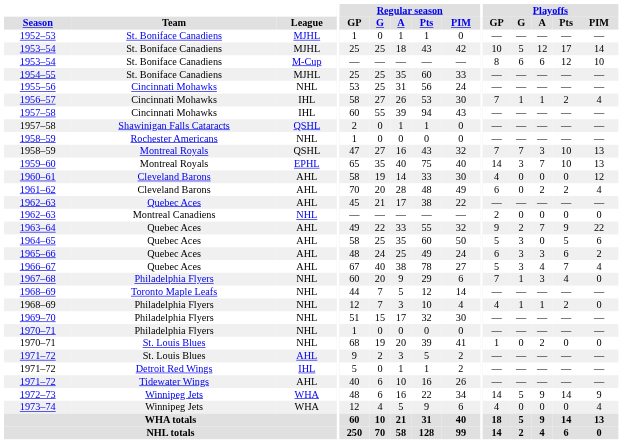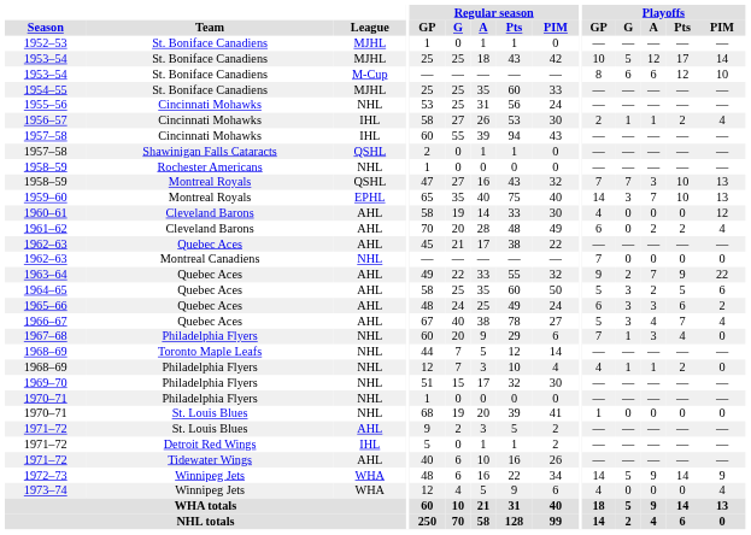 <table border="0" cellpadding="1" cellspacing="0" style="text-align:center; width:60em">
 <tr bgcolor="#e0e0e0">
 <th colspan="3" bgcolor="#ffffff"></th>
 <th rowspan="100" bgcolor="#ffffff"></th>
 <th colspan="5"><a href='#'>Regular season</a></th>
 <th rowspan="100" bgcolor="#ffffff"></th>
 <th colspan="5"><a href='#'>Playoffs</a></th>
 </tr>
 <tr bgcolor="#e0e0e0">
 <th><a href='#'>Season</a></th>
 <th>Team</th>
 <th>League</th>
 <th>GP</th>
 <th><a href='#'>G</a></th>
 <th><a href='#'>A</a></th>
 <th><a href='#'>Pts</a></th>
 <th><a href='#'>PIM</a></th>
 <th>GP</th>
 <th>G</th>
 <th>A</th>
 <th>Pts</th>
 <th>PIM</th>
 </tr>
 <tr>
 <td><a href='#'>1952–53</a></td>
 <td><a href='#'>St. Boniface Canadiens</a></td>
 <td><a href='#'>MJHL</a></td>
 <td>1</td>
 <td>0</td>
 <td>1</td>
 <td>1</td>
 <td>0</td>
 <td>—</td>
 <td>—</td>
 <td>—</td>
 <td>—</td>
 <td>—</td>
 </tr>
 <tr bgcolor="#f0f0f0">
 <td><a href='#'>1953–54</a></td>
 <td>St. Boniface Canadiens</td>
 <td>MJHL</td>
 <td>25</td>
 <td>25</td>
 <td>18</td>
 <td>43</td>
 <td>42</td>
 <td>10</td>
 <td>5</td>
 <td>12</td>
 <td>17</td>
 <td>14</td>
 </tr>
 <tr>
 <td><a href='#'>1953–54</a></td>
 <td>St. Boniface Canadiens</td>
 <td><a href='#'>M-Cup</a></td>
 <td>—</td>
 <td>—</td>
 <td>—</td>
 <td>—</td>
 <td>—</td>
 <td>8</td>
 <td>6</td>
 <td>6</td>
 <td>12</td>
 <td>10</td>
 </tr>
 <tr bgcolor="#f0f0f0">
 <td><a href='#'>1954–55</a></td>
 <td>St. Boniface Canadiens</td>
 <td>MJHL</td>
 <td>25</td>
 <td>25</td>
 <td>35</td>
 <td>60</td>
 <td>33</td>
 <td>—</td>
 <td>—</td>
 <td>—</td>
 <td>—</td>
 <td>—</td>
 </tr>
 <tr>
 <td><a href='#'>1955–56</a></td>
 <td><a href='#'>Cincinnati Mohawks</a></td>
 <td>NHL</td>
 <td>53</td>
 <td>25</td>
 <td>31</td>
 <td>56</td>
 <td>24</td>
 <td>—</td>
 <td>—</td>
 <td>—</td>
 <td>—</td>
 <td>—</td>
 </tr>
 <tr bgcolor="#f0f0f0">
 <td><a href='#'>1956–57</a></td>
 <td>Cincinnati Mohawks</td>
 <td>IHL</td>
 <td>58</td>
 <td>27</td>
 <td>26</td>
 <td>53</td>
 <td>30</td>
-<td>7</td>
+<td>2</td>
 <td>1</td>
 <td>1</td>
 <td>2</td>
 <td>4</td>
 </tr>
 <tr>
 <td><a href='#'>1957–58</a></td>
 <td>Cincinnati Mohawks</td>
 <td>IHL</td>
 <td>60</td>
 <td>55</td>
 <td>39</td>
 <td>94</td>
 <td>43</td>
 <td>—</td>
 <td>—</td>
 <td>—</td>
 <td>—</td>
 <td>—</td>
 </tr>
 <tr bgcolor="#f0f0f0">
 <td>1957–58</td>
 <td><a href='#'>Shawinigan Falls Cataracts</a></td>
 <td><a href='#'>QSHL</a></td>
 <td>2</td>
 <td>0</td>
 <td>1</td>
 <td>1</td>
 <td>0</td>
 <td>—</td>
 <td>—</td>
 <td>—</td>
 <td>—</td>
 <td>—</td>
 </tr>
 <tr>
 <td><a href='#'>1958–59</a></td>
 <td><a href='#'>Rochester Americans</a></td>
 <td>NHL</td>
 <td>1</td>
 <td>0</td>
 <td>0</td>
 <td>0</td>
 <td>0</td>
 <td>—</td>
 <td>—</td>
 <td>—</td>
 <td>—</td>
 <td>—</td>
 </tr>
 <tr bgcolor="#f0f0f0">
 <td>1958–59</td>
 <td><a href='#'>Montreal Royals</a></td>
 <td>QSHL</td>
 <td>47</td>
 <td>27</td>
 <td>16</td>
 <td>43</td>
 <td>32</td>
 <td>7</td>
 <td>7</td>
 <td>3</td>
 <td>10</td>
 <td>13</td>
 </tr>
 <tr>
 <td><a href='#'>1959–60</a></td>
 <td>Montreal Royals</td>
 <td><a href='#'>EPHL</a></td>
 <td>65</td>
 <td>35</td>
 <td>40</td>
 <td>75</td>
 <td>40</td>
 <td>14</td>
 <td>3</td>
 <td>7</td>
 <td>10</td>
 <td>13</td>
 </tr>
 <tr bgcolor="#f0f0f0">
 <td><a href='#'>1960–61</a></td>
 <td><a href='#'>Cleveland Barons</a></td>
 <td>AHL</td>
 <td>58</td>
 <td>19</td>
 <td>14</td>
 <td>33</td>
 <td>30</td>
 <td>4</td>
 <td>0</td>
 <td>0</td>
 <td>0</td>
 <td>12</td>
 </tr>
 <tr>
 <td><a href='#'>1961–62</a></td>
 <td>Cleveland Barons</td>
 <td>AHL</td>
 <td>70</td>
 <td>20</td>
 <td>28</td>
 <td>48</td>
 <td>49</td>
 <td>6</td>
 <td>0</td>
 <td>2</td>
 <td>2</td>
 <td>4</td>
 </tr>
 <tr bgcolor="#f0f0f0">
 <td><a href='#'>1962–63</a></td>
 <td><a href='#'>Quebec Aces</a></td>
 <td>AHL</td>
 <td>45</td>
 <td>21</td>
 <td>17</td>
 <td>38</td>
 <td>22</td>
 <td>—</td>
 <td>—</td>
 <td>—</td>
 <td>—</td>
 <td>—</td>
 </tr>
 <tr>
 <td><a href='#'>1962–63</a></td>
 <td>Montreal Canadiens</td>
 <td><a href='#'>NHL</a></td>
 <td>—</td>
 <td>—</td>
 <td>—</td>
 <td>—</td>
 <td>—</td>
-<td>2</td>
+<td>7</td>
 <td>0</td>
 <td>0</td>
 <td>0</td>
 <td>0</td>
 </tr>
 <tr bgcolor="#f0f0f0">
 <td><a href='#'>1963–64</a></td>
 <td>Quebec Aces</td>
 <td>AHL</td>
 <td>49</td>
 <td>22</td>
 <td>33</td>
 <td>55</td>
 <td>32</td>
 <td>9</td>
 <td>2</td>
 <td>7</td>
 <td>9</td>
 <td>22</td>
 </tr>
 <tr>
 <td><a href='#'>1964–65</a></td>
 <td>Quebec Aces</td>
 <td>AHL</td>
 <td>58</td>
 <td>25</td>
 <td>35</td>
 <td>60</td>
 <td>50</td>
 <td>5</td>
 <td>3</td>
-<td>0</td>
+<td>2</td>
 <td>5</td>
 <td>6</td>
 </tr>
 <tr bgcolor="#f0f0f0">
 <td><a href='#'>1965–66</a></td>
 <td>Quebec Aces</td>
 <td>AHL</td>
 <td>48</td>
 <td>24</td>
 <td>25</td>
 <td>49</td>
 <td>24</td>
 <td>6</td>
 <td>3</td>
 <td>3</td>
 <td>6</td>
 <td>2</td>
 </tr>
 <tr>
 <td><a href='#'>1966–67</a></td>
 <td>Quebec Aces</td>
 <td>AHL</td>
 <td>67</td>
 <td>40</td>
 <td>38</td>
 <td>78</td>
 <td>27</td>
 <td>5</td>
 <td>3</td>
 <td>4</td>
 <td>7</td>
 <td>4</td>
 </tr>
 <tr bgcolor="#f0f0f0">
 <td><a href='#'>1967–68</a></td>
 <td><a href='#'>Philadelphia Flyers</a></td>
 <td>NHL</td>
 <td>60</td>
 <td>20</td>
 <td>9</td>
 <td>29</td>
 <td>6</td>
 <td>7</td>
 <td>1</td>
 <td>3</td>
 <td>4</td>
 <td>0</td>
 </tr>
 <tr>
 <td><a href='#'>1968–69</a></td>
 <td><a href='#'>Toronto Maple Leafs</a></td>
 <td>NHL</td>
 <td>44</td>
 <td>7</td>
 <td>5</td>
 <td>12</td>
 <td>14</td>
 <td>—</td>
 <td>—</td>
 <td>—</td>
 <td>—</td>
 <td>—</td>
 </tr>
 <tr bgcolor="#f0f0f0">
 <td>1968–69</td>
 <td>Philadelphia Flyers</td>
 <td>NHL</td>
 <td>12</td>
 <td>7</td>
 <td>3</td>
 <td>10</td>
 <td>4</td>
 <td>4</td>
 <td>1</td>
 <td>1</td>
 <td>2</td>
 <td>0</td>
 </tr>
 <tr>
 <td><a href='#'>1969–70</a></td>
 <td>Philadelphia Flyers</td>
 <td>NHL</td>
 <td>51</td>
 <td>15</td>
 <td>17</td>
 <td>32</td>
 <td>30</td>
 <td>—</td>
 <td>—</td>
 <td>—</td>
 <td>—</td>
 <td>—</td>
 </tr>
 <tr bgcolor="#f0f0f0">
 <td><a href='#'>1970–71</a></td>
 <td>Philadelphia Flyers</td>
 <td>NHL</td>
 <td>1</td>
 <td>0</td>
 <td>0</td>
 <td>0</td>
 <td>0</td>
 <td>—</td>
 <td>—</td>
 <td>—</td>
 <td>—</td>
 <td>—</td>
 </tr>
 <tr>
 <td>1970–71</td>
 <td><a href='#'>St. Louis Blues</a></td>
 <td>NHL</td>
 <td>68</td>
 <td>19</td>
 <td>20</td>
 <td>39</td>
 <td>41</td>
 <td>1</td>
 <td>0</td>
-<td>2</td>
+<td>0</td>
 <td>0</td>
 <td>0</td>
 </tr>
 <tr bgcolor="#f0f0f0">
 <td><a href='#'>1971–72</a></td>
 <td>St. Louis Blues</td>
 <td><a href='#'>AHL</a></td>
 <td>9</td>
 <td>2</td>
 <td>3</td>
 <td>5</td>
 <td>2</td>
 <td>—</td>
 <td>—</td>
 <td>—</td>
 <td>—</td>
 <td>—</td>
 </tr>
 <tr>
 <td>1971–72</td>
 <td><a href='#'>Detroit Red Wings</a></td>
 <td><a href='#'>IHL</a></td>
 <td>5</td>
 <td>0</td>
 <td>1</td>
 <td>1</td>
 <td>2</td>
 <td>—</td>
 <td>—</td>
 <td>—</td>
 <td>—</td>
 <td>—</td>
 </tr>
 <tr bgcolor="#f0f0f0">
 <td><a href='#'>1971–72</a></td>
 <td><a href='#'>Tidewater Wings</a></td>
 <td>AHL</td>
 <td>40</td>
 <td>6</td>
 <td>10</td>
 <td>16</td>
 <td>26</td>
 <td>—</td>
 <td>—</td>
 <td>—</td>
 <td>—</td>
 <td>—</td>
 </tr>
 <tr>
 <td><a href='#'>1972–73</a></td>
 <td><a href='#'>Winnipeg Jets</a></td>
 <td><a href='#'>WHA</a></td>
 <td>48</td>
 <td>6</td>
 <td>16</td>
 <td>22</td>
 <td>34</td>
 <td>14</td>
 <td>5</td>
 <td>9</td>
 <td>14</td>
 <td>9</td>
 </tr>
 <tr bgcolor="#f0f0f0">
 <td><a href='#'>1973–74</a></td>
 <td>Winnipeg Jets</td>
 <td>WHA</td>
 <td>12</td>
 <td>4</td>
 <td>5</td>
 <td>9</td>
 <td>6</td>
 <td>4</td>
 <td>0</td>
 <td>0</td>
 <td>0</td>
 <td>4</td>
 </tr>
 <tr bgcolor="#e0e0e0">
 <th colspan="3">WHA totals</th>
 <th>60</th>
 <th>10</th>
 <th>21</th>
 <th>31</th>
 <th>40</th>
 <th>18</th>
 <th>5</th>
 <th>9</th>
 <th>14</th>
 <th>13</th>
 </tr>
 <tr bgcolor="#e0e0e0">
 <th colspan="3">NHL totals</th>
 <th>250</th>
 <th>70</th>
 <th>58</th>
 <th>128</th>
 <th>99</th>
 <th>14</th>
 <th>2</th>
 <th>4</th>
 <th>6</th>
 <th>0</th>
 </tr>
 </table>
